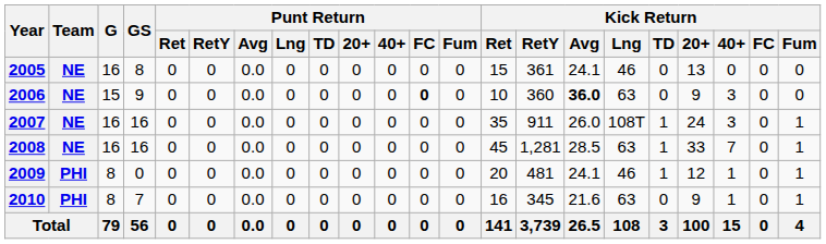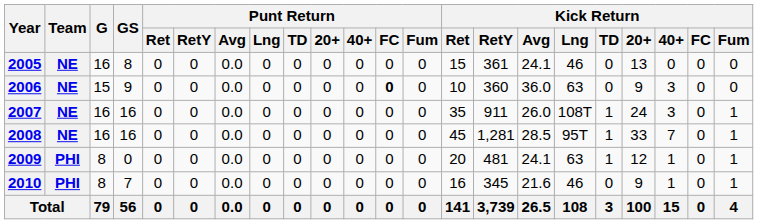 <table class="wikitable" style="text-align: center;">
 <tr>
 <th rowspan="2">Year</th>
 <th rowspan="2">Team</th>
 <th rowspan="2">G</th>
 <th rowspan="2">GS</th>
 <th colspan="9">Punt Return</th>
 <th colspan="9">Kick Return</th>
 </tr>
 <tr>
 <th>Ret</th>
 <th>RetY</th>
 <th>Avg</th>
 <th>Lng</th>
 <th>TD</th>
 <th>20+</th>
 <th>40+</th>
 <th>FC</th>
 <th>Fum</th>
 <th>Ret</th>
 <th>RetY</th>
 <th>Avg</th>
 <th>Lng</th>
 <th>TD</th>
 <th>20+</th>
 <th>40+</th>
 <th>FC</th>
 <th>Fum</th>
 </tr>
 <tr>
 <th><a href='#'>2005</a></th>
 <th><a href='#'>NE</a></th>
 <td>16</td>
 <td>8</td>
 <td>0</td>
 <td>0</td>
 <td>0.0</td>
 <td>0</td>
 <td>0</td>
 <td>0</td>
 <td>0</td>
 <td>0</td>
 <td>0</td>
 <td>15</td>
 <td>361</td>
 <td>24.1</td>
 <td>46</td>
 <td>0</td>
 <td>13</td>
 <td>0</td>
 <td>0</td>
 <td>0</td>
 </tr>
 <tr>
 <th><a href='#'>2006</a></th>
 <th><a href='#'>NE</a></th>
 <td>15</td>
 <td>9</td>
 <td>0</td>
 <td>0</td>
 <td>0.0</td>
 <td>0</td>
 <td>0</td>
 <td>0</td>
 <td>0</td>
 <td><strong>0</strong></td>
 <td>0</td>
 <td>10</td>
 <td>360</td>
-<td><strong>36.0</strong></td>
+<td>36.0</td>
 <td>63</td>
 <td>0</td>
 <td>9</td>
 <td>3</td>
 <td>0</td>
 <td>0</td>
 </tr>
 <tr>
 <th><a href='#'>2007</a></th>
 <th><a href='#'>NE</a></th>
 <td>16</td>
 <td>16</td>
 <td>0</td>
 <td>0</td>
 <td>0.0</td>
 <td>0</td>
 <td>0</td>
 <td>0</td>
 <td>0</td>
 <td>0</td>
 <td>0</td>
 <td>35</td>
 <td>911</td>
 <td>26.0</td>
 <td>108T</td>
 <td>1</td>
 <td>24</td>
 <td>3</td>
 <td>0</td>
 <td>1</td>
 </tr>
 <tr>
 <th><a href='#'>2008</a></th>
 <th><a href='#'>NE</a></th>
 <td>16</td>
 <td>16</td>
 <td>0</td>
 <td>0</td>
 <td>0.0</td>
 <td>0</td>
 <td>0</td>
 <td>0</td>
 <td>0</td>
 <td>0</td>
 <td>0</td>
 <td>45</td>
 <td>1,281</td>
 <td>28.5</td>
-<td>63</td>
+<td>95T</td>
 <td>1</td>
 <td>33</td>
 <td>7</td>
 <td>0</td>
 <td>1</td>
 </tr>
 <tr>
 <th><a href='#'>2009</a></th>
 <th><a href='#'>PHI</a></th>
 <td>8</td>
 <td>0</td>
 <td>0</td>
 <td>0</td>
 <td>0.0</td>
 <td>0</td>
 <td>0</td>
 <td>0</td>
 <td>0</td>
 <td>0</td>
 <td>0</td>
 <td>20</td>
 <td>481</td>
 <td>24.1</td>
-<td>46</td>
+<td>63</td>
 <td>1</td>
 <td>12</td>
 <td>1</td>
 <td>0</td>
 <td>1</td>
 </tr>
 <tr>
 <th><a href='#'>2010</a></th>
 <th><a href='#'>PHI</a></th>
 <td>8</td>
 <td>7</td>
 <td>0</td>
 <td>0</td>
 <td>0.0</td>
 <td>0</td>
 <td>0</td>
 <td>0</td>
 <td>0</td>
 <td>0</td>
 <td>0</td>
 <td>16</td>
 <td>345</td>
 <td>21.6</td>
-<td>63</td>
+<td>46</td>
 <td>0</td>
 <td>9</td>
 <td>1</td>
 <td>0</td>
 <td>1</td>
 </tr>
 <tr>
 <th colspan="2">Total</th>
 <th>79</th>
 <th>56</th>
 <th>0</th>
 <th>0</th>
 <th>0.0</th>
 <th>0</th>
 <th>0</th>
 <th>0</th>
 <th>0</th>
 <th>0</th>
 <th>0</th>
 <th>141</th>
 <th>3,739</th>
 <th>26.5</th>
 <th>108</th>
 <th>3</th>
 <th>100</th>
 <th>15</th>
 <th>0</th>
 <th>4</th>
 </tr>
 </table>
